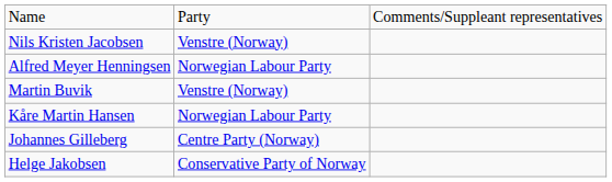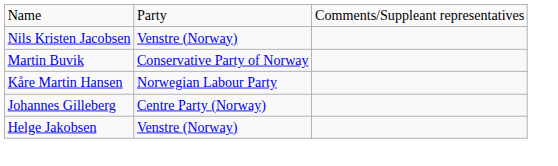 <table class="wikitable">
 <tr>
 <td>Name</td>
 <td>Party</td>
 <td>Comments/Suppleant representatives</td>
 </tr>
 <tr>
 <td><a href='#'>Nils Kristen Jacobsen</a></td>
 <td><a href='#'>Venstre (Norway)</a></td>
 <td></td>
 </tr>
 <tr>
-<td><a href='#'>Alfred Meyer Henningsen</a></td>
-<td><a href='#'>Norwegian Labour Party</a></td>
-<td></td>
-</tr>
-<tr>
 <td><a href='#'>Martin Buvik</a></td>
-<td><a href='#'>Venstre (Norway)</a></td>
+<td><a href='#'>Conservative Party of Norway</a></td>
 <td></td>
 </tr>
 <tr>
 <td><a href='#'>Kåre Martin Hansen</a></td>
 <td><a href='#'>Norwegian Labour Party</a></td>
 <td></td>
 </tr>
 <tr>
 <td><a href='#'>Johannes Gilleberg</a></td>
 <td><a href='#'>Centre Party (Norway)</a></td>
 <td></td>
 </tr>
 <tr>
 <td><a href='#'>Helge Jakobsen</a></td>
-<td><a href='#'>Conservative Party of Norway</a></td>
+<td><a href='#'>Venstre (Norway)</a></td>
 <td></td>
 </tr>
 </table>
